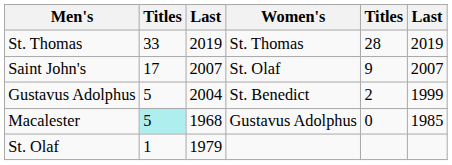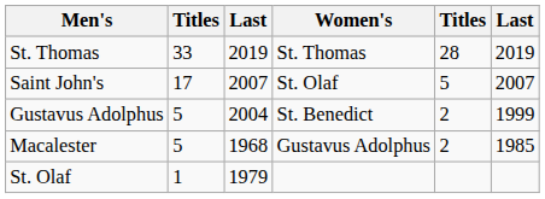 <table class="wikitable">
 <tr>
 <th>Men's</th>
 <th>Titles</th>
 <th>Last</th>
 <th>Women's</th>
 <th>Titles</th>
 <th>Last</th>
 </tr>
 <tr>
 <td>St. Thomas</td>
 <td> 33</td>
 <td>2019</td>
 <td>St. Thomas</td>
 <td> 28</td>
 <td>2019</td>
 </tr>
 <tr>
 <td>Saint John's</td>
 <td> 17</td>
 <td>2007</td>
 <td>St. Olaf</td>
-<td> 9</td>
+<td> 5</td>
 <td>2007</td>
 </tr>
 <tr>
 <td>Gustavus Adolphus</td>
 <td> 5</td>
 <td>2004</td>
 <td>St. Benedict</td>
 <td> 2</td>
 <td>1999</td>
 </tr>
 <tr>
 <td>Macalester</td>
-<td style="background: paleturquoise;"> 5</td>
+<td> 5</td>
 <td>1968</td>
 <td>Gustavus Adolphus</td>
-<td> 0</td>
+<td> 2</td>
 <td>1985</td>
 </tr>
 <tr>
 <td>St. Olaf</td>
 <td> 1</td>
 <td>1979</td>
 <td></td>
 <td></td>
 <td></td>
 </tr>
 </table>
